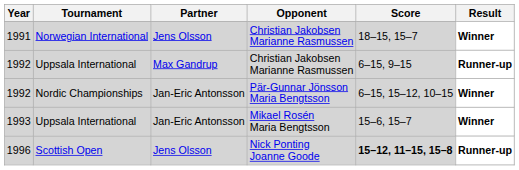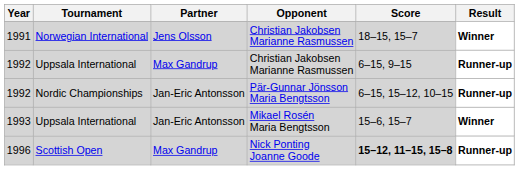 <table class="sortable wikitable" style="font-size: 90%">
 <tr>
 <th>Year</th>
 <th>Tournament</th>
 <th>Partner</th>
 <th>Opponent</th>
 <th>Score</th>
 <th>Result</th>
 </tr>
 <tr style="background:#D5D5D5">
 <td align="center">1991</td>
 <td align="left"><a href='#'>Norwegian International</a></td>
 <td align="left"> <a href='#'>Jens Olsson</a></td>
 <td align="left"> <a href='#'>Christian Jakobsen</a><br> <a href='#'>Marianne Rasmussen</a></td>
 <td align="left">18–15, 15–7</td>
 <td style="text-align:left; background:white"> <strong>Winner</strong></td>
 </tr>
 <tr style="background:#D5D5D5">
 <td align="center">1992</td>
 <td align="left">Uppsala International</td>
 <td align="left"> <a href='#'>Max Gandrup</a></td>
 <td align="left"> Christian Jakobsen<br> Marianne Rasmussen</td>
 <td align="left">6–15, 9–15</td>
 <td style="text-align:left; background:white"> <strong>Runner-up</strong></td>
 </tr>
 <tr style="background:#D5D5D5">
 <td align="center">1992</td>
 <td align="left">Nordic Championships</td>
 <td align="left"> Jan-Eric Antonsson</td>
 <td align="left"> <a href='#'>Pär-Gunnar Jönsson</a><br> <a href='#'>Maria Bengtsson</a></td>
 <td align="left">6–15, 15–12, 10–15</td>
-<td style="text-align:left; background:white"> <strong>Winner</strong></td>
+<td style="text-align:left; background:white"> <strong>Runner-up</strong></td>
 </tr>
 <tr style="background:#D5D5D5">
 <td align="center">1993</td>
 <td align="left">Uppsala International</td>
 <td align="left"> Jan-Eric Antonsson</td>
 <td align="left"> <a href='#'>Mikael Rosén</a><br> Maria Bengtsson</td>
 <td align="left">15–6, 15–7</td>
 <td style="text-align:left; background:white"> <strong>Winner</strong></td>
 </tr>
 <tr style="background:#D5D5D5">
 <td align="center">1996</td>
 <td align="left"><a href='#'>Scottish Open</a></td>
-<td align="left"> <a href='#'>Jens Olsson</a></td>
+<td align="left"> <a href='#'>Max Gandrup</a></td>
 <td align="left"> <a href='#'>Nick Ponting</a><br> <a href='#'>Joanne Goode</a></td>
 <td align="left"><strong>15–12, 11–15, 15–8</strong></td>
 <td style="text-align:left; background:white"> <strong>Runner-up</strong></td>
 </tr>
 </table>
